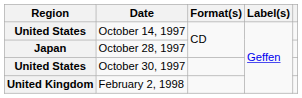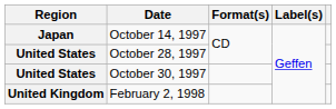 <table class="wikitable plainrowheaders">
 <tr>
 <th scope="col">Region</th>
 <th scope="col">Date</th>
 <th scope="col">Format(s)</th>
 <th scope="col">Label(s)</th>
 <th scope="col"></th>
 </tr>
 <tr>
-<th scope="row">United States</th>
+<th scope="row">Japan</th>
 <td>October 14, 1997</td>
 <td rowspan="2">CD</td>
 <td rowspan="4"><a href='#'>Geffen</a></td>
 <td></td>
 </tr>
 <tr>
-<th scope="row">Japan</th>
+<th scope="row">United States</th>
 <td>October 28, 1997</td>
 <td></td>
 </tr>
 <tr>
 <th scope="row">United States</th>
 <td>October 30, 1997</td>
 <td></td>
 <td></td>
 </tr>
 <tr>
 <th scope="row">United Kingdom</th>
 <td>February 2, 1998</td>
 <td></td>
 <td></td>
 </tr>
 </table>
